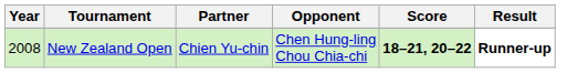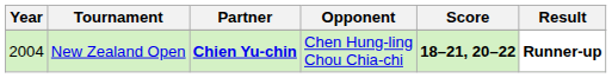 <table class="sortable wikitable" style="font-size: 90%;">
 <tr>
 <th>Year</th>
 <th>Tournament</th>
 <th>Partner</th>
 <th>Opponent</th>
 <th>Score</th>
 <th>Result</th>
 </tr>
 <tr>
 </tr>
 <tr style="background:#D4F1C5">
-<td align="center">2008</td>
+<td align="center">2004</td>
 <td align="left"><a href='#'>New Zealand Open</a></td>
-<td align="left"> <a href='#'>Chien Yu-chin</a></td>
+<td align="left"><strong> <a href='#'>Chien Yu-chin</a></strong></td>
 <td align="left"> <a href='#'>Chen Hung-ling</a> <br>  <a href='#'>Chou Chia-chi</a></td>
 <td align="left"><strong>18–21, 20–22</strong></td>
 <td style="text-align:left; background:white"> <strong>Runner-up</strong></td>
 </tr>
 </table>
